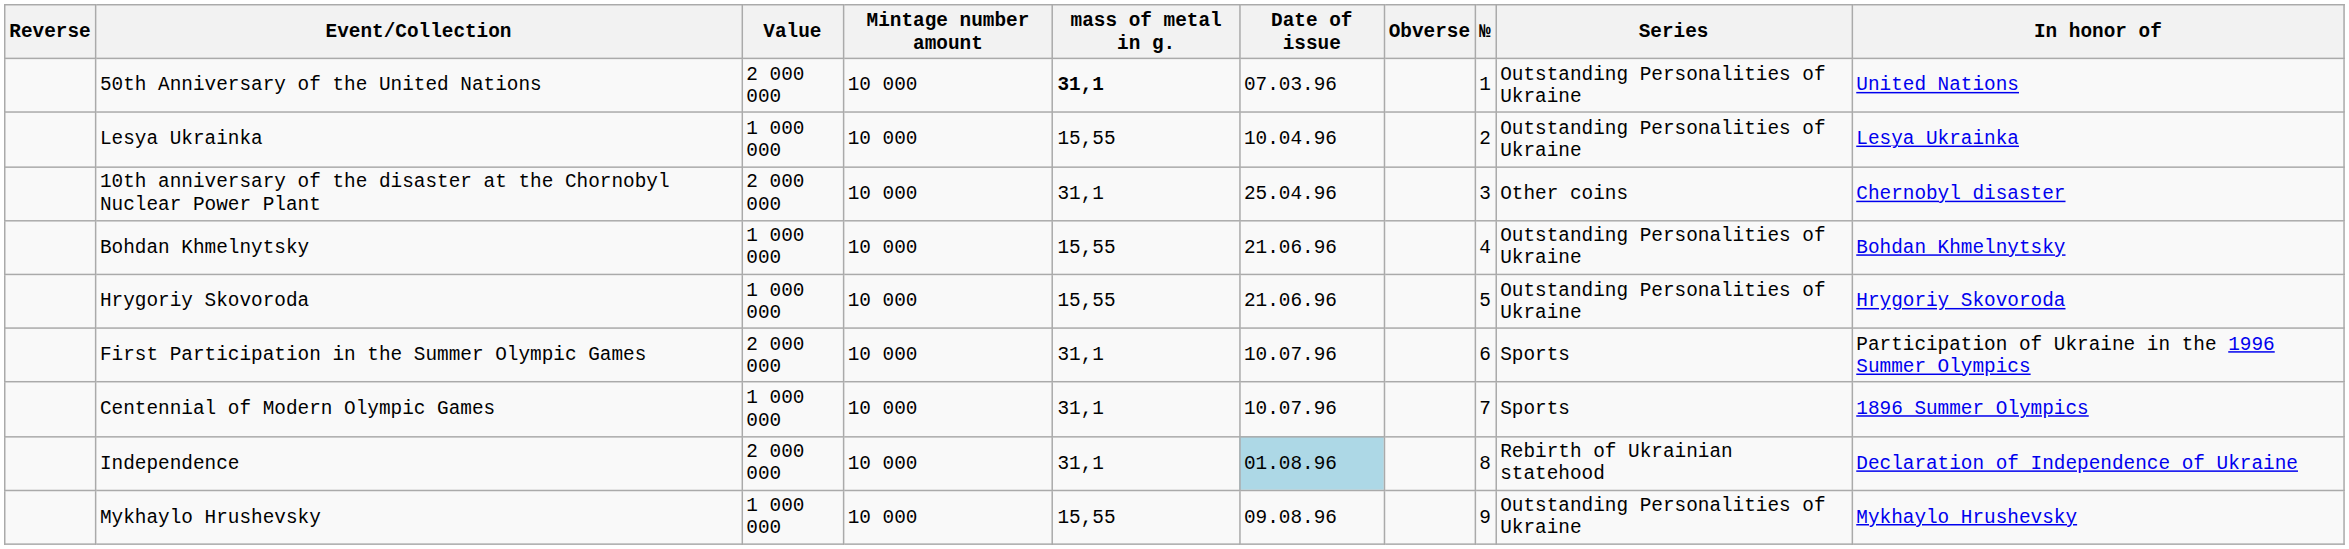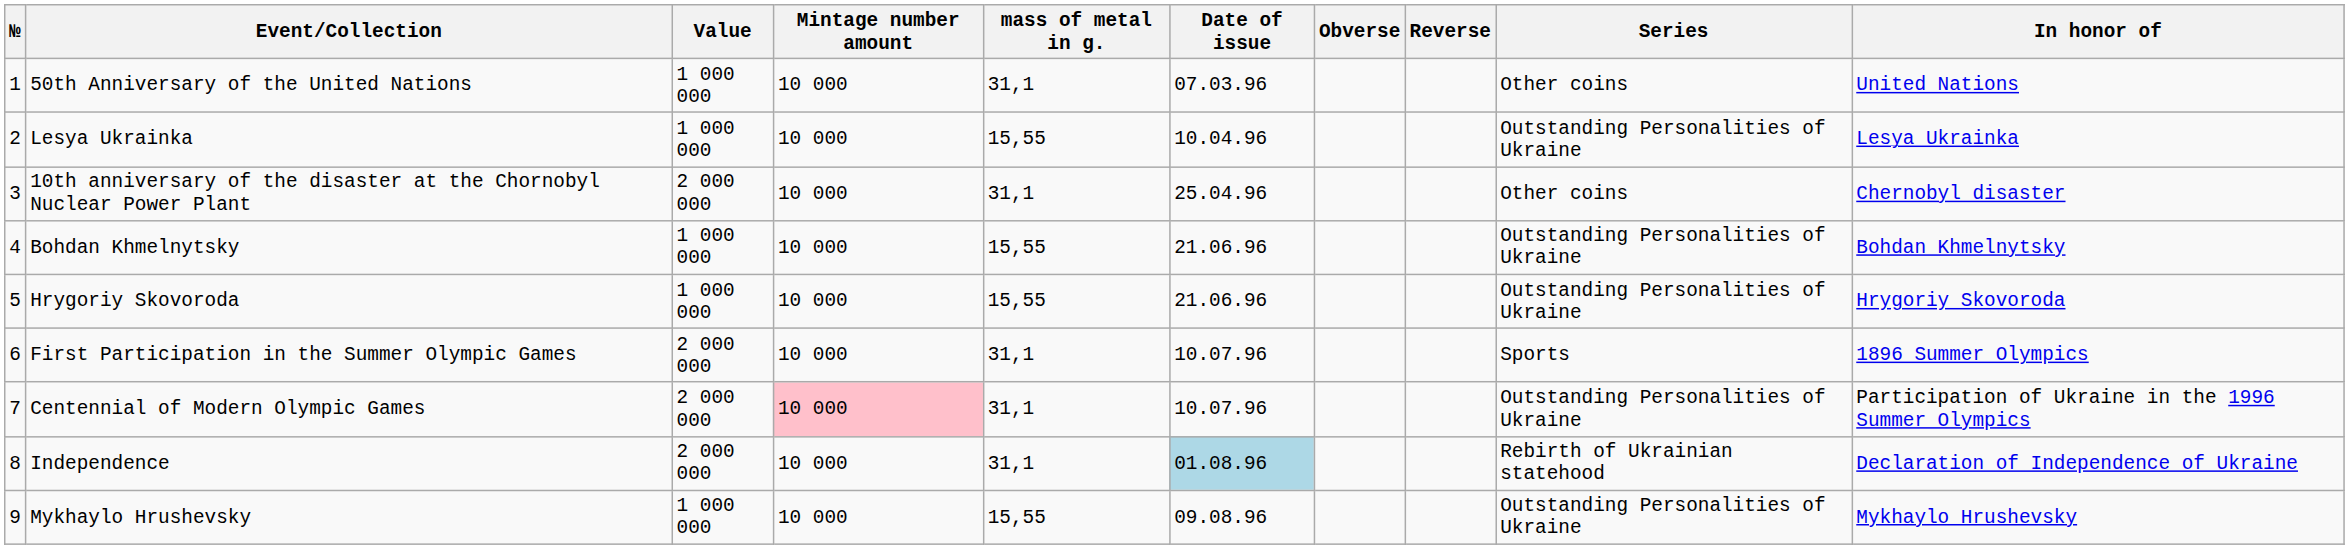 <table class="wikitable" border="1">
 <tr>
-<th>Reverse</th>
+<th>№</th>
 <th>Event/Collection</th>
 <th>Value</th>
 <th>Mintage number amount</th>
 <th>mass of metal in g.</th>
 <th>Date of issue</th>
 <th>Obverse</th>
-<th>№</th>
+<th>Reverse</th>
 <th>Series</th>
 <th>In honor of</th>
 </tr>
 <tr>
-<td></td>
+<td>1</td>
 <td>50th Anniversary of the United Nations</td>
-<td>2 000 000</td>
+<td>1 000 000</td>
 <td>10 000</td>
-<td><strong>31,1</strong></td>
+<td>31,1</td>
 <td>07.03.96</td>
 <td></td>
-<td>1</td>
-<td>Outstanding Personalities of Ukraine</td>
+<td></td>
+<td>Other coins</td>
 <td><a href='#'>United Nations</a></td>
 </tr>
 <tr>
-<td></td>
+<td>2</td>
 <td>Lesya Ukrainka</td>
 <td>1 000 000</td>
 <td>10 000</td>
 <td>15,55</td>
 <td>10.04.96</td>
 <td></td>
-<td>2</td>
+<td></td>
 <td>Outstanding Personalities of Ukraine</td>
 <td><a href='#'>Lesya Ukrainka</a></td>
 </tr>
 <tr>
-<td></td>
+<td>3</td>
 <td>10th anniversary of the disaster at the Chornobyl Nuclear Power Plant</td>
 <td>2 000 000</td>
 <td>10 000</td>
 <td>31,1</td>
 <td>25.04.96</td>
 <td></td>
-<td>3</td>
+<td></td>
 <td>Other coins</td>
 <td><a href='#'>Chernobyl disaster</a></td>
 </tr>
 <tr>
-<td></td>
+<td>4</td>
 <td>Bohdan Khmelnytsky</td>
 <td>1 000 000</td>
 <td>10 000</td>
 <td>15,55</td>
 <td>21.06.96</td>
 <td></td>
-<td>4</td>
+<td></td>
 <td>Outstanding Personalities of Ukraine</td>
 <td><a href='#'>Bohdan Khmelnytsky</a></td>
 </tr>
 <tr>
-<td></td>
+<td>5</td>
 <td>Hrygoriy Skovoroda</td>
 <td>1 000 000</td>
 <td>10 000</td>
 <td>15,55</td>
 <td>21.06.96</td>
 <td></td>
-<td>5</td>
+<td></td>
 <td>Outstanding Personalities of Ukraine</td>
 <td><a href='#'>Hrygoriy Skovoroda</a></td>
 </tr>
 <tr>
-<td></td>
+<td>6</td>
 <td>First Participation in the Summer Olympic Games</td>
 <td>2 000 000</td>
 <td>10 000</td>
 <td>31,1</td>
 <td>10.07.96</td>
 <td></td>
-<td>6</td>
-<td>Sports</td>
-<td>Participation of Ukraine in the <a href='#'>1996 Summer Olympics</a></td>
-</tr>
-<tr>
 <td></td>
-<td>Centennial of Modern Olympic Games</td>
-<td>1 000 000</td>
-<td>10 000</td>
-<td>31,1</td>
-<td>10.07.96</td>
-<td></td>
-<td>7</td>
 <td>Sports</td>
 <td><a href='#'>1896 Summer Olympics</a></td>
 </tr>
 <tr>
+<td>7</td>
+<td>Centennial of Modern Olympic Games</td>
+<td>2 000 000</td>
+<td style="background: pink;">10 000</td>
+<td>31,1</td>
+<td>10.07.96</td>
 <td></td>
+<td></td>
+<td>Outstanding Personalities of Ukraine</td>
+<td>Participation of Ukraine in the <a href='#'>1996 Summer Olympics</a></td>
+</tr>
+<tr>
+<td>8</td>
 <td>Independence</td>
 <td>2 000 000</td>
 <td>10 000</td>
 <td>31,1</td>
 <td style="background: lightblue;">01.08.96</td>
 <td></td>
-<td>8</td>
+<td></td>
 <td>Rebirth of Ukrainian statehood</td>
 <td><a href='#'>Declaration of Independence of Ukraine</a></td>
 </tr>
 <tr>
-<td></td>
+<td>9</td>
 <td>Mykhaylo Hrushevsky</td>
 <td>1 000 000</td>
 <td>10 000</td>
 <td>15,55</td>
 <td>09.08.96</td>
 <td></td>
-<td>9</td>
+<td></td>
 <td>Outstanding Personalities of Ukraine</td>
 <td><a href='#'>Mykhaylo Hrushevsky</a></td>
 </tr>
 </table>
